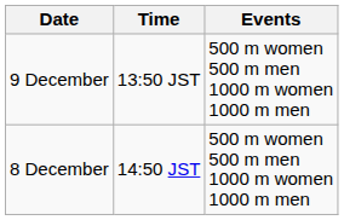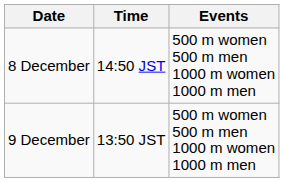 <table class="wikitable" border="1">
 <tr>
 <th>Date</th>
 <th>Time</th>
 <th>Events</th>
 </tr>
 <tr>
+<td>8 December</td>
+<td>14:50 <a href='#'>JST</a></td>
+<td>500 m women<br>500 m men<br>1000 m women<br>1000 m men</td>
+</tr>
+<tr>
 <td>9 December</td>
 <td>13:50 JST</td>
 <td>500 m women<br>500 m men<br>1000 m women<br>1000 m men</td>
 </tr>
-<tr>
-<td>8 December</td>
-<td>14:50 <a href='#'>JST</a></td>
-<td>500 m women<br>500 m men<br>1000 m women<br>1000 m men</td>
-</tr>
 </table>
